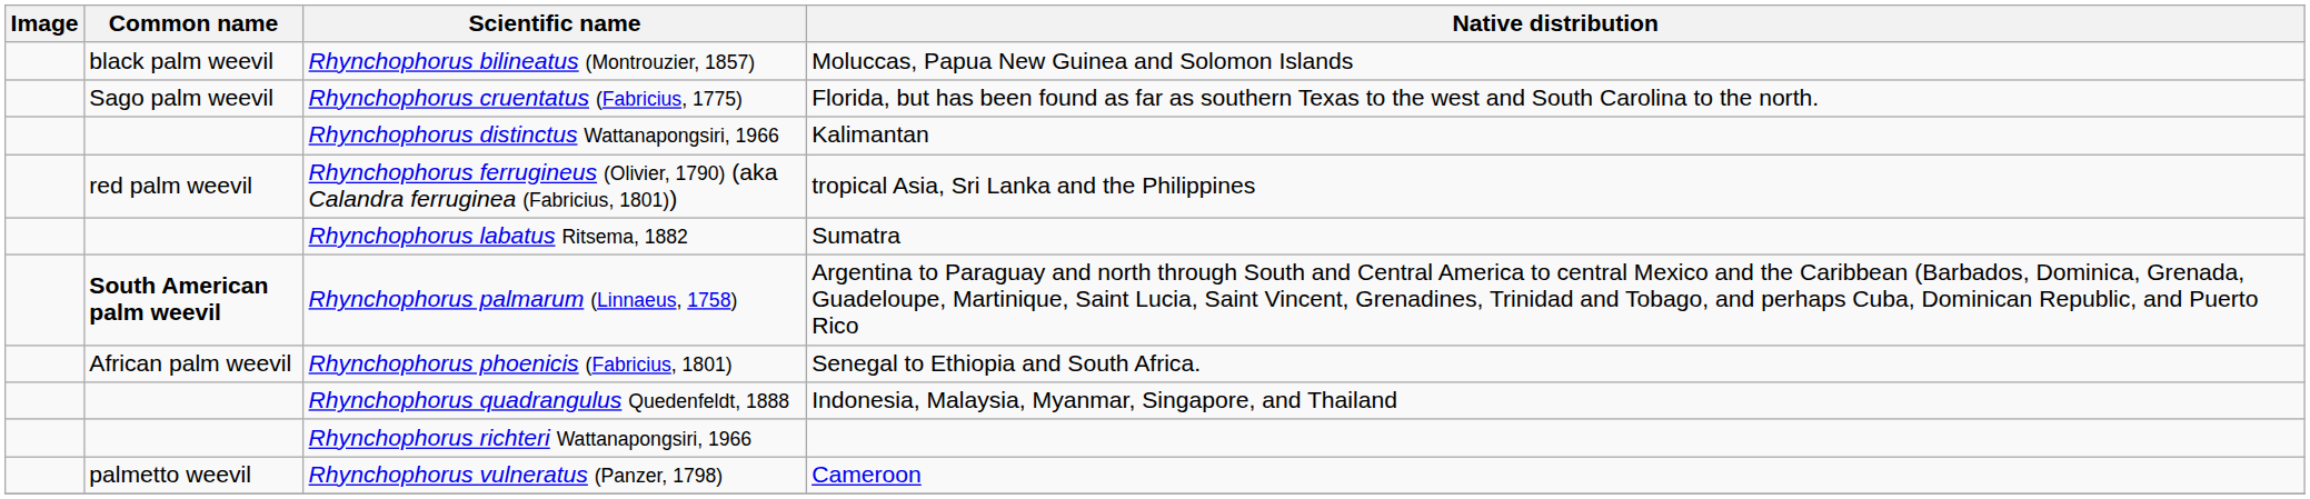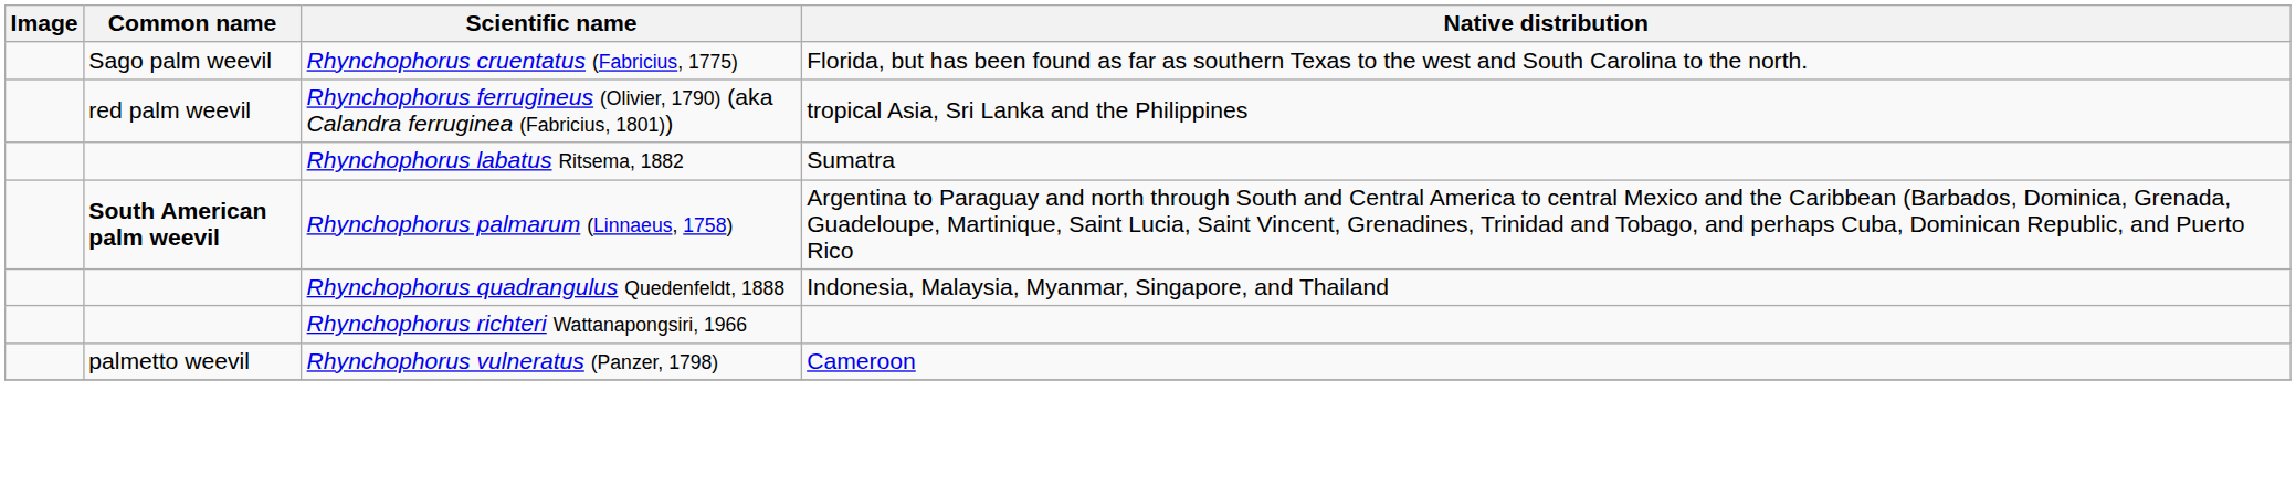 <table class="wikitable">
 <tr>
 <th>Image</th>
 <th>Common name</th>
 <th>Scientific name</th>
 <th>Native distribution</th>
 </tr>
 <tr>
 <td></td>
-<td>black palm weevil</td>
-<td><em><a href='#'>Rhynchophorus bilineatus</a></em> <small>(Montrouzier, 1857)</small></td>
-<td>Moluccas, Papua New Guinea and Solomon Islands</td>
-</tr>
-<tr>
-<td></td>
 <td>Sago palm weevil</td>
 <td><em><a href='#'>Rhynchophorus cruentatus</a></em> <small>(<a href='#'>Fabricius</a>, 1775)</small></td>
 <td>Florida, but has been found as far as southern Texas to the west and South Carolina to the north.</td>
-</tr>
-<tr>
-<td></td>
-<td></td>
-<td><em><a href='#'>Rhynchophorus distinctus</a></em> <small>Wattanapongsiri, 1966</small></td>
-<td>Kalimantan</td>
 </tr>
 <tr>
 <td></td>
 <td>red palm weevil</td>
 <td><em><a href='#'>Rhynchophorus ferrugineus</a></em> <small>(Olivier, 1790)</small> (aka <em>Calandra ferruginea</em> <small>(Fabricius, 1801)</small>)</td>
 <td>tropical Asia, Sri Lanka and the Philippines</td>
 </tr>
 <tr>
 <td></td>
 <td></td>
 <td><em><a href='#'>Rhynchophorus labatus</a></em> <small>Ritsema, 1882</small></td>
 <td>Sumatra</td>
 </tr>
 <tr>
 <td></td>
 <td><strong>South American palm weevil</strong></td>
 <td><em><a href='#'>Rhynchophorus palmarum</a></em> <small>(<a href='#'>Linnaeus</a>, <a href='#'>1758</a>)</small></td>
 <td>Argentina to Paraguay and north through South and Central America to central Mexico and the Caribbean (Barbados, Dominica, Grenada, Guadeloupe, Martinique, Saint Lucia, Saint Vincent, Grenadines, Trinidad and Tobago, and perhaps Cuba, Dominican Republic, and Puerto Rico</td>
-</tr>
-<tr>
-<td></td>
-<td>African palm weevil</td>
-<td><em><a href='#'>Rhynchophorus phoenicis</a></em> <small>(<a href='#'>Fabricius</a>, 1801)</small></td>
-<td>Senegal to Ethiopia and South Africa.</td>
 </tr>
 <tr>
 <td></td>
 <td></td>
 <td><em><a href='#'>Rhynchophorus quadrangulus</a></em> <small>Quedenfeldt, 1888</small></td>
 <td>Indonesia, Malaysia, Myanmar, Singapore, and Thailand</td>
 </tr>
 <tr>
 <td></td>
 <td></td>
 <td><em><a href='#'>Rhynchophorus richteri</a></em> <small>Wattanapongsiri, 1966</small></td>
 <td></td>
 </tr>
 <tr>
 <td></td>
 <td>palmetto weevil</td>
 <td><em><a href='#'>Rhynchophorus vulneratus</a></em> <small>(Panzer, 1798)</small></td>
 <td><a href='#'>Cameroon</a></td>
 </tr>
 <tr>
 </tr>
 </table>
